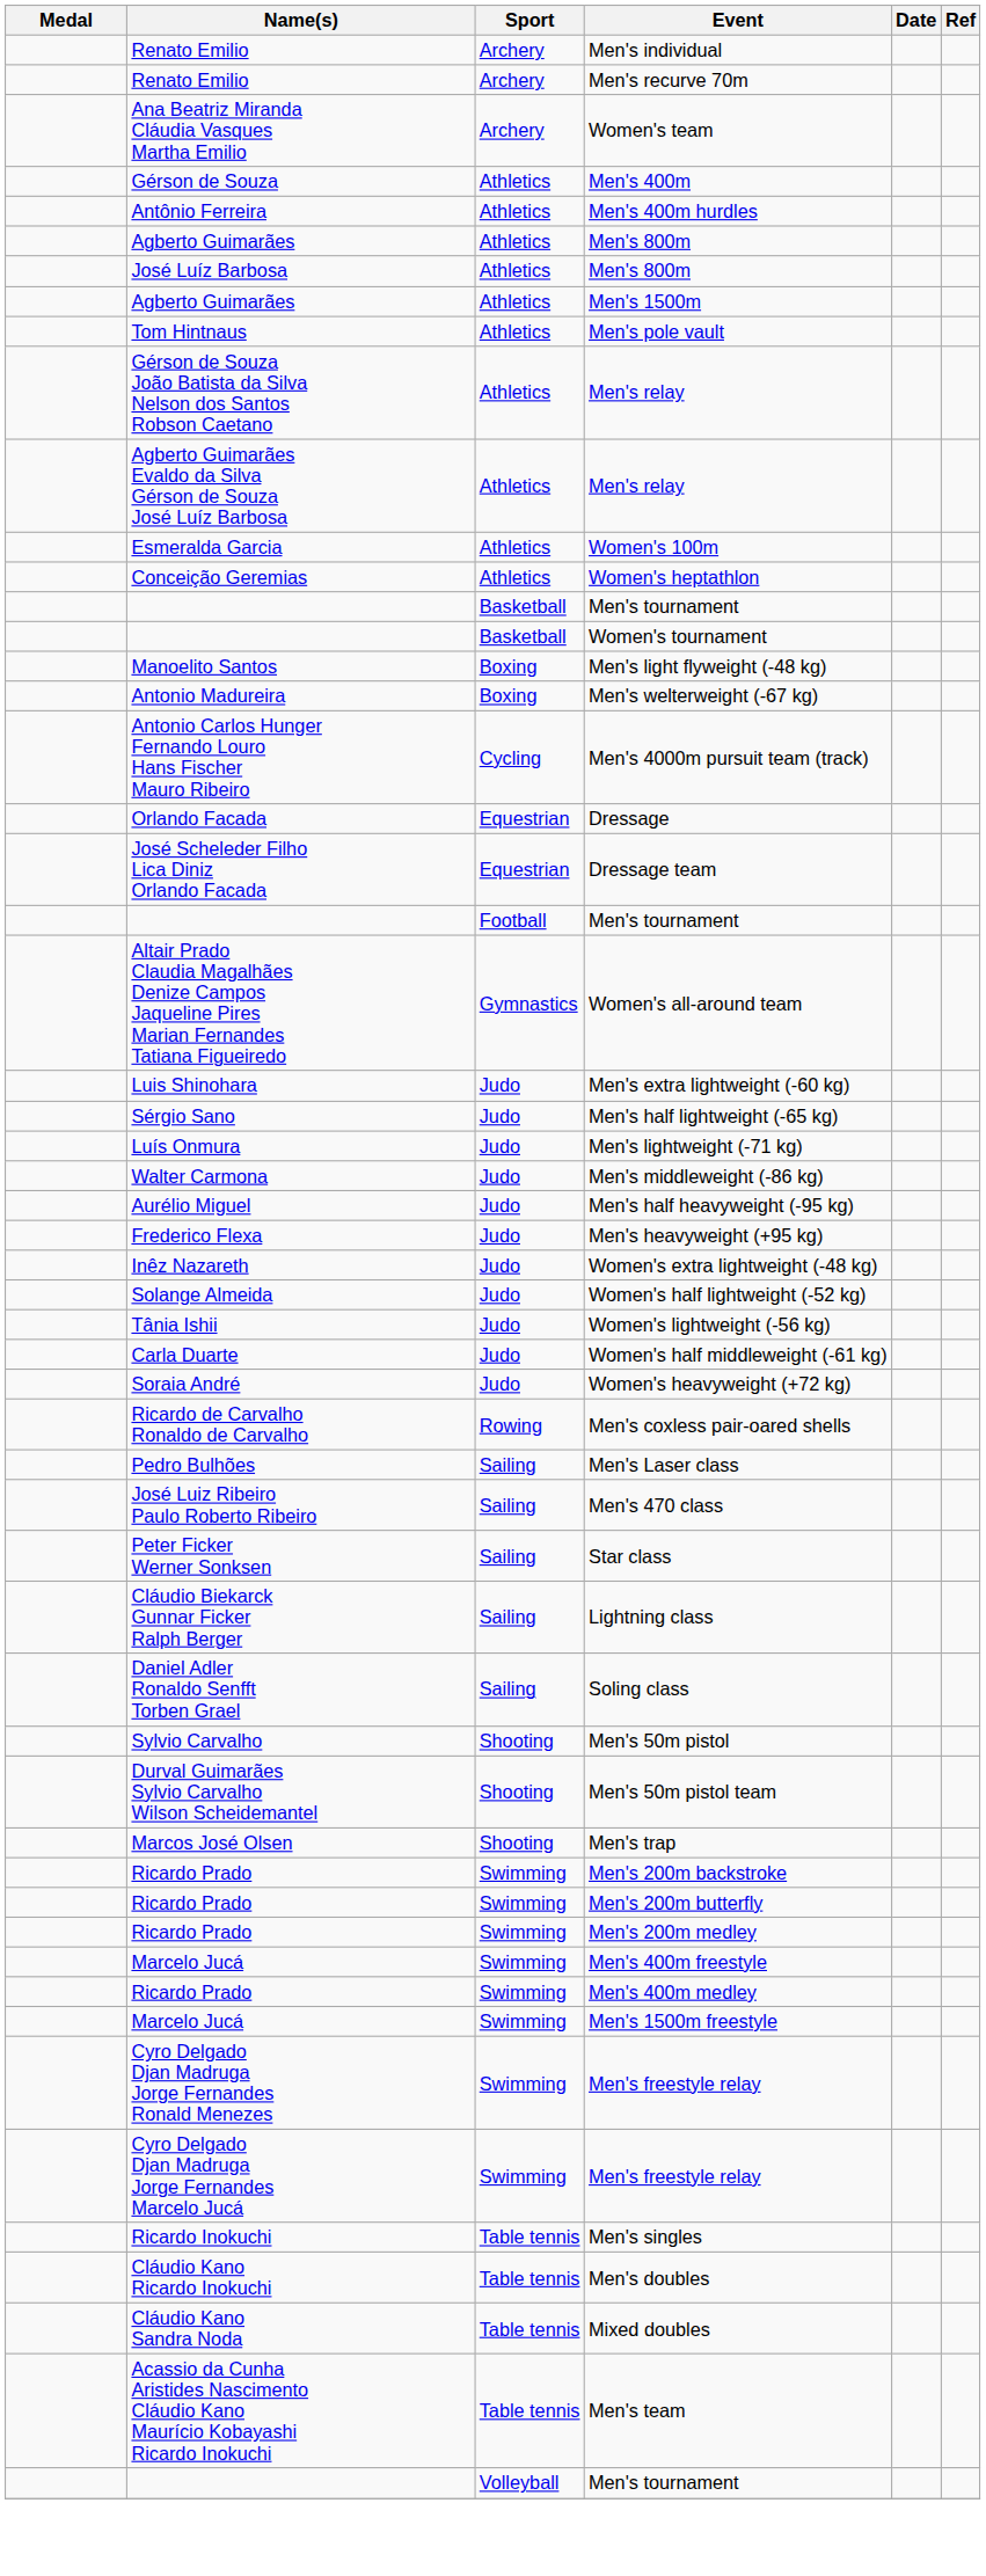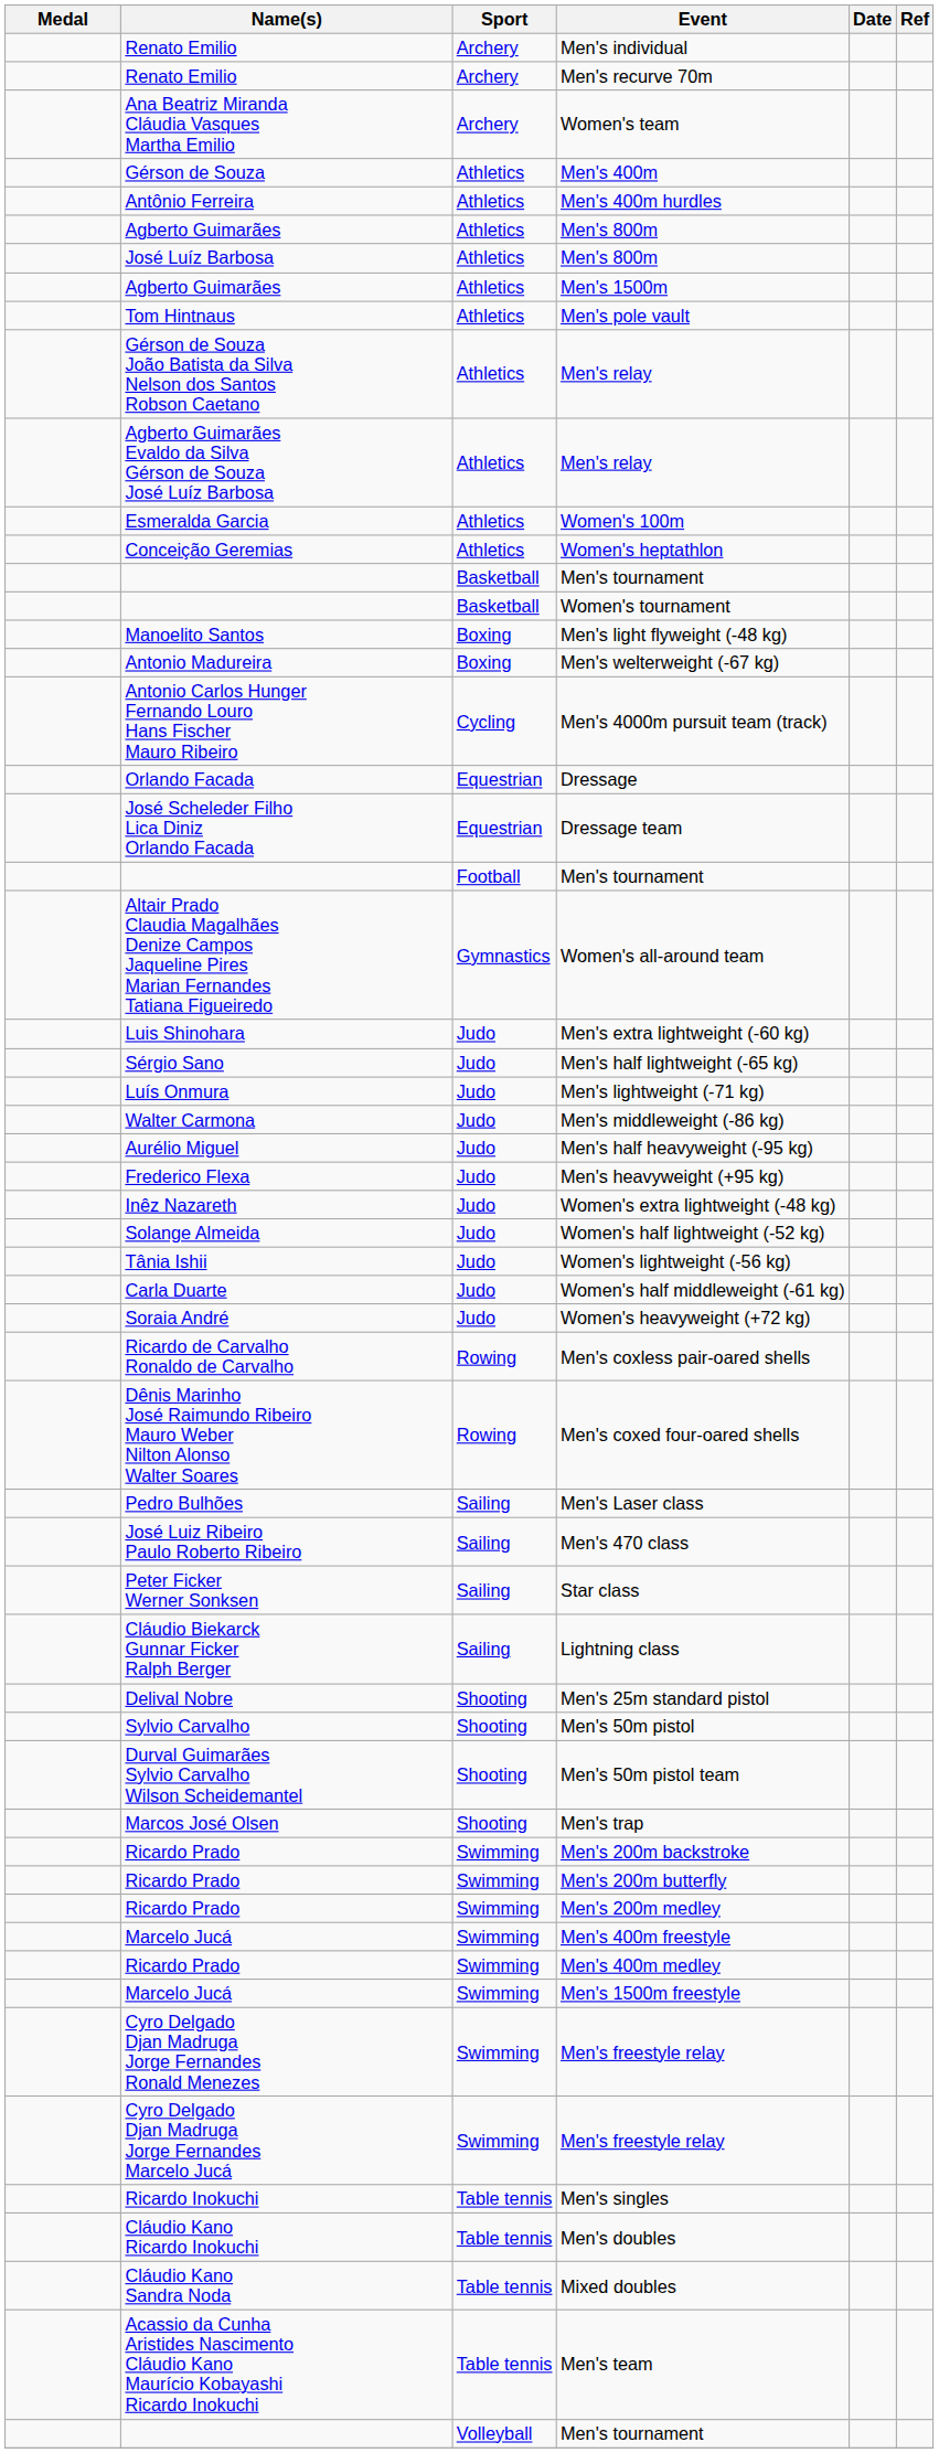 <table class="wikitable sortable" style="font-size: 95%;">
 <tr>
 <th style="width:6em">Medal</th>
 <th style="width:18em">Name(s)</th>
 <th>Sport</th>
 <th>Event</th>
 <th>Date</th>
 <th>Ref</th>
 </tr>
 <tr>
 <td></td>
 <td><a href='#'>Renato Emilio</a></td>
 <td><a href='#'>Archery</a></td>
 <td>Men's individual</td>
 <td></td>
 <td></td>
 </tr>
 <tr>
 <td></td>
 <td><a href='#'>Renato Emilio</a></td>
 <td><a href='#'>Archery</a></td>
 <td>Men's recurve 70m</td>
 <td></td>
 <td></td>
 </tr>
 <tr>
 <td></td>
 <td><a href='#'>Ana Beatriz Miranda</a> <br> <a href='#'>Cláudia Vasques</a> <br> <a href='#'>Martha Emilio</a></td>
 <td><a href='#'>Archery</a></td>
 <td>Women's team</td>
 <td></td>
 <td></td>
 </tr>
 <tr>
 <td></td>
 <td><a href='#'>Gérson de Souza</a></td>
 <td><a href='#'>Athletics</a></td>
 <td><a href='#'>Men's 400m</a></td>
 <td></td>
 <td></td>
 </tr>
 <tr>
 <td></td>
 <td><a href='#'>Antônio Ferreira</a></td>
 <td><a href='#'>Athletics</a></td>
 <td><a href='#'>Men's 400m hurdles</a></td>
 <td></td>
 <td></td>
 </tr>
 <tr>
 <td></td>
 <td><a href='#'>Agberto Guimarães</a></td>
 <td><a href='#'>Athletics</a></td>
 <td><a href='#'>Men's 800m</a></td>
 <td></td>
 <td></td>
 </tr>
 <tr>
 <td></td>
 <td><a href='#'>José Luíz Barbosa</a></td>
 <td><a href='#'>Athletics</a></td>
 <td><a href='#'>Men's 800m</a></td>
 <td></td>
 <td></td>
 </tr>
 <tr>
 <td></td>
 <td><a href='#'>Agberto Guimarães</a></td>
 <td><a href='#'>Athletics</a></td>
 <td><a href='#'>Men's 1500m</a></td>
 <td></td>
 <td></td>
 </tr>
 <tr>
 <td></td>
 <td><a href='#'>Tom Hintnaus</a></td>
 <td><a href='#'>Athletics</a></td>
 <td><a href='#'>Men's pole vault</a></td>
 <td></td>
 <td></td>
 </tr>
 <tr>
 <td></td>
 <td><a href='#'>Gérson de Souza</a> <br> <a href='#'>João Batista da Silva</a> <br> <a href='#'>Nelson dos Santos</a> <br> <a href='#'>Robson Caetano</a></td>
 <td><a href='#'>Athletics</a></td>
 <td><a href='#'>Men's  relay</a></td>
 <td></td>
 <td></td>
 </tr>
 <tr>
 <td></td>
 <td><a href='#'>Agberto Guimarães</a> <br> <a href='#'>Evaldo da Silva</a> <br> <a href='#'>Gérson de Souza</a> <br> <a href='#'>José Luíz Barbosa</a></td>
 <td><a href='#'>Athletics</a></td>
 <td><a href='#'>Men's  relay</a></td>
 <td></td>
 <td></td>
 </tr>
 <tr>
 <td></td>
 <td><a href='#'>Esmeralda Garcia</a></td>
 <td><a href='#'>Athletics</a></td>
 <td><a href='#'>Women's 100m</a></td>
 <td></td>
 <td></td>
 </tr>
 <tr>
 <td></td>
 <td><a href='#'>Conceição Geremias</a></td>
 <td><a href='#'>Athletics</a></td>
 <td><a href='#'>Women's heptathlon</a></td>
 <td></td>
 <td></td>
 </tr>
 <tr>
 <td></td>
 <td><br></td>
 <td><a href='#'>Basketball</a></td>
 <td>Men's tournament</td>
 <td></td>
 <td></td>
 </tr>
 <tr>
 <td></td>
 <td><br></td>
 <td><a href='#'>Basketball</a></td>
 <td>Women's tournament</td>
 <td></td>
 <td></td>
 </tr>
 <tr>
 <td></td>
 <td><a href='#'>Manoelito Santos</a></td>
 <td><a href='#'>Boxing</a></td>
 <td>Men's light flyweight (-48 kg)</td>
 <td></td>
 <td></td>
 </tr>
 <tr>
 <td></td>
 <td><a href='#'>Antonio Madureira</a></td>
 <td><a href='#'>Boxing</a></td>
 <td>Men's welterweight (-67 kg)</td>
 <td></td>
 <td></td>
 </tr>
 <tr>
 <td></td>
 <td><a href='#'>Antonio Carlos Hunger</a> <br> <a href='#'>Fernando Louro</a> <br> <a href='#'>Hans Fischer</a> <br> <a href='#'>Mauro Ribeiro</a></td>
 <td><a href='#'>Cycling</a></td>
 <td>Men's 4000m pursuit team (track)</td>
 <td></td>
 <td></td>
 </tr>
 <tr>
 <td></td>
 <td><a href='#'>Orlando Facada</a></td>
 <td><a href='#'>Equestrian</a></td>
 <td>Dressage</td>
 <td></td>
 <td></td>
 </tr>
 <tr>
 <td></td>
 <td><a href='#'>José Scheleder Filho</a> <br> <a href='#'>Lica Diniz</a> <br> <a href='#'>Orlando Facada</a></td>
 <td><a href='#'>Equestrian</a></td>
 <td>Dressage team</td>
 <td></td>
 <td></td>
 </tr>
 <tr>
 <td></td>
 <td><br></td>
 <td><a href='#'>Football</a></td>
 <td>Men's tournament</td>
 <td></td>
 <td></td>
 </tr>
 <tr>
 <td></td>
 <td><a href='#'>Altair Prado</a> <br> <a href='#'>Claudia Magalhães</a> <br> <a href='#'>Denize Campos</a> <br> <a href='#'>Jaqueline Pires</a> <br> <a href='#'>Marian Fernandes</a> <br> <a href='#'>Tatiana Figueiredo</a></td>
 <td><a href='#'>Gymnastics</a></td>
 <td>Women's all-around team</td>
 <td></td>
 <td></td>
 </tr>
 <tr>
 <td></td>
 <td><a href='#'>Luis Shinohara</a></td>
 <td><a href='#'>Judo</a></td>
 <td>Men's extra lightweight (-60 kg)</td>
 <td></td>
 <td></td>
 </tr>
 <tr>
 <td></td>
 <td><a href='#'>Sérgio Sano</a></td>
 <td><a href='#'>Judo</a></td>
 <td>Men's half lightweight (-65 kg)</td>
 <td></td>
 <td></td>
 </tr>
 <tr>
 <td></td>
 <td><a href='#'>Luís Onmura</a></td>
 <td><a href='#'>Judo</a></td>
 <td>Men's lightweight (-71 kg)</td>
 <td></td>
 <td></td>
 </tr>
 <tr>
 <td></td>
 <td><a href='#'>Walter Carmona</a></td>
 <td><a href='#'>Judo</a></td>
 <td>Men's middleweight (-86 kg)</td>
 <td></td>
 <td></td>
 </tr>
 <tr>
 <td></td>
 <td><a href='#'>Aurélio Miguel</a></td>
 <td><a href='#'>Judo</a></td>
 <td>Men's half heavyweight (-95 kg)</td>
 <td></td>
 <td></td>
 </tr>
 <tr>
 <td></td>
 <td><a href='#'>Frederico Flexa</a></td>
 <td><a href='#'>Judo</a></td>
 <td>Men's heavyweight (+95 kg)</td>
 <td></td>
 <td></td>
 </tr>
 <tr>
 <td></td>
 <td><a href='#'>Inêz Nazareth</a></td>
 <td><a href='#'>Judo</a></td>
 <td>Women's extra lightweight (-48 kg)</td>
 <td></td>
 <td></td>
 </tr>
 <tr>
 <td></td>
 <td><a href='#'>Solange Almeida</a></td>
 <td><a href='#'>Judo</a></td>
 <td>Women's half lightweight (-52 kg)</td>
 <td></td>
 <td></td>
 </tr>
 <tr>
 <td></td>
 <td><a href='#'>Tânia Ishii</a></td>
 <td><a href='#'>Judo</a></td>
 <td>Women's lightweight (-56 kg)</td>
 <td></td>
 <td></td>
 </tr>
 <tr>
 <td></td>
 <td><a href='#'>Carla Duarte</a></td>
 <td><a href='#'>Judo</a></td>
 <td>Women's half middleweight (-61 kg)</td>
 <td></td>
 <td></td>
 </tr>
 <tr>
 <td></td>
 <td><a href='#'>Soraia André</a></td>
 <td><a href='#'>Judo</a></td>
 <td>Women's heavyweight (+72 kg)</td>
 <td></td>
 <td></td>
 </tr>
 <tr>
 <td></td>
 <td><a href='#'>Ricardo de Carvalho</a> <br> <a href='#'>Ronaldo de Carvalho</a></td>
 <td><a href='#'>Rowing</a></td>
 <td>Men's coxless pair-oared shells</td>
 <td></td>
 <td></td>
 </tr>
 <tr>
 <td></td>
+<td><a href='#'>Dênis Marinho</a> <br> <a href='#'>José Raimundo Ribeiro</a> <br> <a href='#'>Mauro Weber</a> <br> <a href='#'>Nilton Alonso</a> <br> <a href='#'>Walter Soares</a></td>
+<td><a href='#'>Rowing</a></td>
+<td>Men's coxed four-oared shells</td>
+<td></td>
+<td></td>
+</tr>
+<tr>
+<td></td>
 <td><a href='#'>Pedro Bulhões</a></td>
 <td><a href='#'>Sailing</a></td>
 <td>Men's Laser class</td>
 <td></td>
 <td></td>
 </tr>
 <tr>
 <td></td>
 <td><a href='#'>José Luiz Ribeiro</a> <br> <a href='#'>Paulo Roberto Ribeiro</a></td>
 <td><a href='#'>Sailing</a></td>
 <td>Men's 470 class</td>
 <td></td>
 <td></td>
 </tr>
 <tr>
 <td></td>
 <td><a href='#'>Peter Ficker</a> <br> <a href='#'>Werner Sonksen</a></td>
 <td><a href='#'>Sailing</a></td>
 <td>Star class</td>
 <td></td>
 <td></td>
 </tr>
 <tr>
 <td></td>
 <td><a href='#'>Cláudio Biekarck</a> <br> <a href='#'>Gunnar Ficker</a> <br> <a href='#'>Ralph Berger</a></td>
 <td><a href='#'>Sailing</a></td>
 <td>Lightning class</td>
 <td></td>
 <td></td>
 </tr>
 <tr>
 <td></td>
-<td><a href='#'>Daniel Adler</a> <br> <a href='#'>Ronaldo Senfft</a> <br> <a href='#'>Torben Grael</a></td>
-<td><a href='#'>Sailing</a></td>
-<td>Soling class</td>
+<td><a href='#'>Delival Nobre</a></td>
+<td><a href='#'>Shooting</a></td>
+<td>Men's 25m standard pistol</td>
 <td></td>
 <td></td>
 </tr>
 <tr>
 <td></td>
 <td><a href='#'>Sylvio Carvalho</a></td>
 <td><a href='#'>Shooting</a></td>
 <td>Men's 50m pistol</td>
 <td></td>
 <td></td>
 </tr>
 <tr>
 <td></td>
 <td><a href='#'>Durval Guimarães</a> <br> <a href='#'>Sylvio Carvalho</a> <br> <a href='#'>Wilson Scheidemantel</a></td>
 <td><a href='#'>Shooting</a></td>
 <td>Men's 50m pistol team</td>
 <td></td>
 <td></td>
 </tr>
 <tr>
 <td></td>
 <td><a href='#'>Marcos José Olsen</a></td>
 <td><a href='#'>Shooting</a></td>
 <td>Men's trap</td>
 <td></td>
 <td></td>
 </tr>
 <tr>
 <td></td>
 <td><a href='#'>Ricardo Prado</a></td>
 <td><a href='#'>Swimming</a></td>
 <td><a href='#'>Men's 200m backstroke</a></td>
 <td></td>
 <td></td>
 </tr>
 <tr>
 <td></td>
 <td><a href='#'>Ricardo Prado</a></td>
 <td><a href='#'>Swimming</a></td>
 <td><a href='#'>Men's 200m butterfly</a></td>
 <td></td>
 <td></td>
 </tr>
 <tr>
 <td></td>
 <td><a href='#'>Ricardo Prado</a></td>
 <td><a href='#'>Swimming</a></td>
 <td><a href='#'>Men's 200m medley</a></td>
 <td></td>
 <td></td>
 </tr>
 <tr>
 <td></td>
 <td><a href='#'>Marcelo Jucá</a></td>
 <td><a href='#'>Swimming</a></td>
 <td><a href='#'>Men's 400m freestyle</a></td>
 <td></td>
 <td></td>
 </tr>
 <tr>
 <td></td>
 <td><a href='#'>Ricardo Prado</a></td>
 <td><a href='#'>Swimming</a></td>
 <td><a href='#'>Men's 400m medley</a></td>
 <td></td>
 <td></td>
 </tr>
 <tr>
 <td></td>
 <td><a href='#'>Marcelo Jucá</a></td>
 <td><a href='#'>Swimming</a></td>
 <td><a href='#'>Men's 1500m freestyle</a></td>
 <td></td>
 <td></td>
 </tr>
 <tr>
 <td></td>
 <td><a href='#'>Cyro Delgado</a> <br> <a href='#'>Djan Madruga</a> <br> <a href='#'>Jorge Fernandes</a> <br> <a href='#'>Ronald Menezes</a></td>
 <td><a href='#'>Swimming</a></td>
 <td><a href='#'>Men's  freestyle relay</a></td>
 <td></td>
 <td></td>
 </tr>
 <tr>
 <td></td>
 <td><a href='#'>Cyro Delgado</a> <br> <a href='#'>Djan Madruga</a> <br> <a href='#'>Jorge Fernandes</a> <br> <a href='#'>Marcelo Jucá</a></td>
 <td><a href='#'>Swimming</a></td>
 <td><a href='#'>Men's  freestyle relay</a></td>
 <td></td>
 <td></td>
 </tr>
 <tr>
 <td></td>
 <td><a href='#'>Ricardo Inokuchi</a></td>
 <td><a href='#'>Table tennis</a></td>
 <td>Men's singles</td>
 <td></td>
 <td></td>
 </tr>
 <tr>
 <td></td>
 <td><a href='#'>Cláudio Kano</a> <br> <a href='#'>Ricardo Inokuchi</a></td>
 <td><a href='#'>Table tennis</a></td>
 <td>Men's doubles</td>
 <td></td>
 <td></td>
 </tr>
 <tr>
 <td></td>
 <td><a href='#'>Cláudio Kano</a> <br> <a href='#'>Sandra Noda</a></td>
 <td><a href='#'>Table tennis</a></td>
 <td>Mixed doubles</td>
 <td></td>
 <td></td>
 </tr>
 <tr>
 <td></td>
 <td><a href='#'>Acassio da Cunha</a> <br> <a href='#'>Aristides Nascimento</a> <br> <a href='#'>Cláudio Kano</a> <br> <a href='#'>Maurício Kobayashi</a> <br> <a href='#'>Ricardo Inokuchi</a></td>
 <td><a href='#'>Table tennis</a></td>
 <td>Men's team</td>
 <td></td>
 <td></td>
 </tr>
 <tr>
 <td></td>
 <td><br></td>
 <td><a href='#'>Volleyball</a></td>
 <td>Men's tournament</td>
 <td></td>
 <td></td>
 </tr>
 <tr>
 </tr>
 </table>
